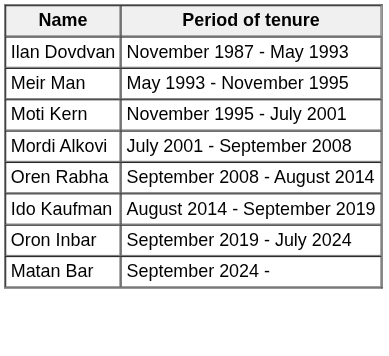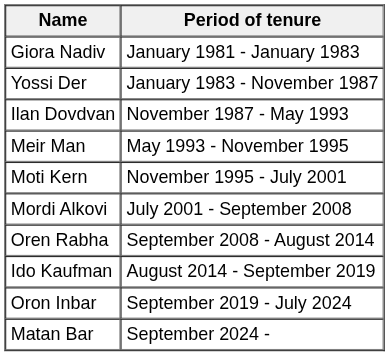 <table border=1 cellpadding=4 cellspacing=0>
 <tr bgcolor="#F0F0F0">
 <th>Name</th>
 <th>Period of tenure</th>
+</tr>
+<tr>
+<td>Giora Nadiv</td>
+<td>January 1981 - January 1983</td>
+</tr>
+<tr>
+<td>Yossi Der</td>
+<td>January 1983 - November 1987</td>
 </tr>
 <tr>
 <td>Ilan Dovdvan</td>
 <td>November 1987 - May 1993</td>
 </tr>
 <tr>
 <td>Meir Man</td>
 <td>May 1993 - November 1995</td>
 </tr>
 <tr>
 <td>Moti Kern</td>
 <td>November 1995 - July 2001</td>
 </tr>
 <tr>
 <td>Mordi Alkovi</td>
 <td>July 2001 - September 2008</td>
 </tr>
 <tr>
 <td>Oren Rabha</td>
 <td>September 2008 - August 2014</td>
 </tr>
 <tr>
 <td>Ido Kaufman</td>
 <td>August 2014 - September 2019</td>
 </tr>
 <tr>
 <td>Oron Inbar</td>
 <td>September 2019 - July 2024</td>
 </tr>
 <tr>
 <td>Matan Bar</td>
 <td>September 2024 -</td>
 </tr>
 </table>
